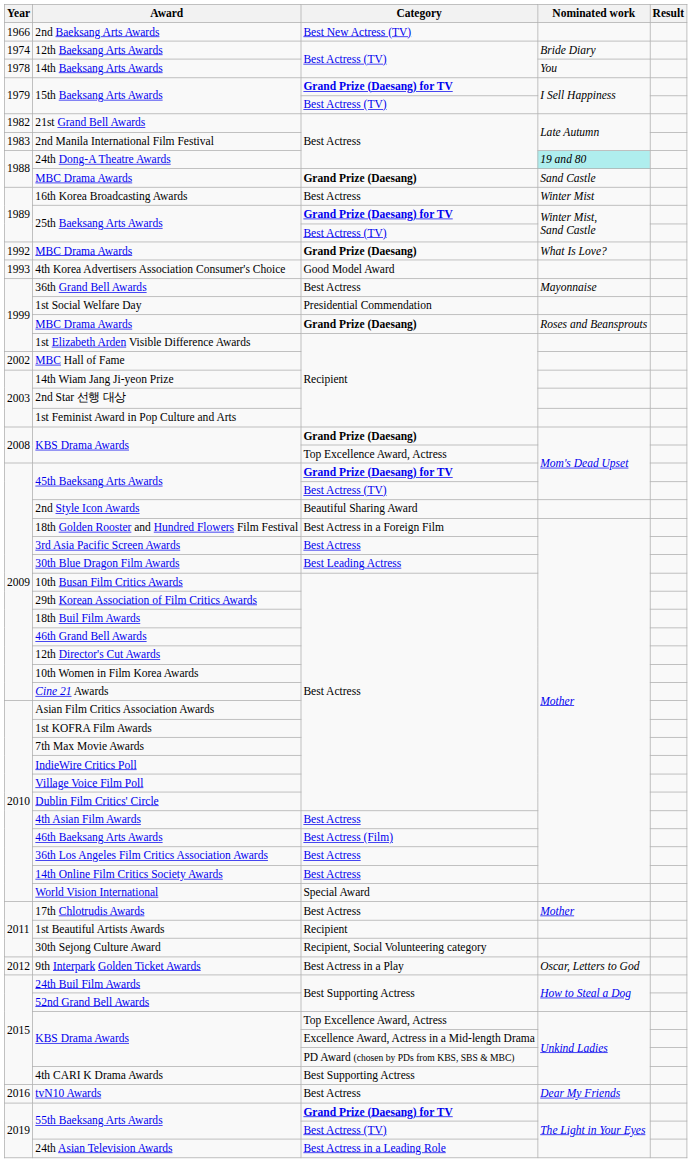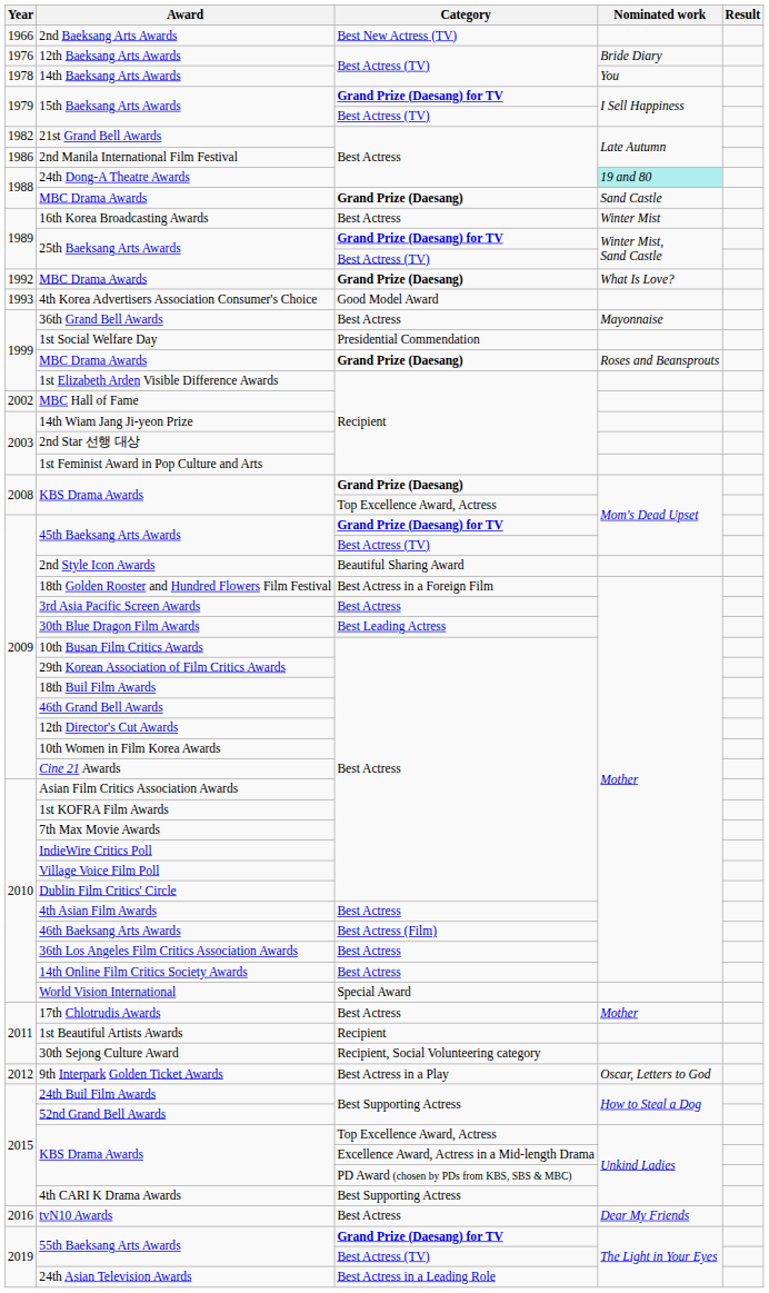 <table class="wikitable sortable">
 <tr>
 <th>Year</th>
 <th>Award</th>
 <th>Category</th>
 <th>Nominated work</th>
 <th>Result</th>
 </tr>
 <tr>
 <td>1966</td>
 <td>2nd <a href='#'>Baeksang Arts Awards</a></td>
 <td><a href='#'>Best New Actress (TV)</a></td>
 <td></td>
 <td></td>
 </tr>
 <tr>
-<td>1974</td>
+<td>1976</td>
 <td>12th <a href='#'>Baeksang Arts Awards</a></td>
 <td rowspan="2"><a href='#'>Best Actress (TV)</a></td>
 <td><em>Bride Diary</em></td>
 <td></td>
 </tr>
 <tr>
 <td>1978</td>
 <td>14th <a href='#'>Baeksang Arts Awards</a></td>
 <td><em>You</em></td>
 <td></td>
 </tr>
 <tr>
 <td rowspan=2>1979</td>
 <td rowspan=2>15th <a href='#'>Baeksang Arts Awards</a></td>
 <td><a href='#'><strong>Grand Prize (Daesang) for TV</strong></a></td>
 <td rowspan="2"><em>I Sell Happiness</em></td>
 <td></td>
 </tr>
 <tr>
 <td><a href='#'>Best Actress (TV)</a></td>
 <td></td>
 </tr>
 <tr>
 <td>1982</td>
 <td>21st <a href='#'>Grand Bell Awards</a></td>
 <td rowspan="3">Best Actress</td>
 <td rowspan=2><em>Late Autumn</em></td>
 <td></td>
 </tr>
 <tr>
-<td>1983</td>
+<td>1986</td>
 <td>2nd Manila International Film Festival</td>
 <td></td>
 </tr>
 <tr>
 <td rowspan=2>1988</td>
 <td>24th <a href='#'>Dong-A Theatre Awards</a></td>
 <td style="background: paleturquoise;"><em>19 and 80</em></td>
 <td></td>
 </tr>
 <tr>
 <td><a href='#'>MBC Drama Awards</a></td>
 <td><strong>Grand Prize (Daesang)</strong></td>
 <td><em>Sand Castle</em></td>
 <td></td>
 </tr>
 <tr>
 <td rowspan=3>1989</td>
 <td>16th Korea Broadcasting Awards</td>
 <td>Best Actress</td>
 <td><em>Winter Mist</em></td>
 <td></td>
 </tr>
 <tr>
 <td rowspan=2>25th <a href='#'>Baeksang Arts Awards</a></td>
 <td><a href='#'><strong>Grand Prize (Daesang) for TV</strong></a></td>
 <td rowspan="2"><em>Winter Mist</em>, <br> <em>Sand Castle</em></td>
 <td></td>
 </tr>
 <tr>
 <td><a href='#'>Best Actress (TV)</a></td>
 <td></td>
 </tr>
 <tr>
 <td>1992</td>
 <td><a href='#'>MBC Drama Awards</a></td>
 <td><strong>Grand Prize (Daesang)</strong></td>
 <td><em>What Is Love?</em></td>
 <td></td>
 </tr>
 <tr>
 <td>1993</td>
 <td>4th Korea Advertisers Association Consumer's Choice</td>
 <td>Good Model Award</td>
 <td></td>
 <td></td>
 </tr>
 <tr>
 <td rowspan=4>1999</td>
 <td>36th <a href='#'>Grand Bell Awards</a></td>
 <td>Best Actress</td>
 <td><em>Mayonnaise</em></td>
 <td></td>
 </tr>
 <tr>
 <td>1st Social Welfare Day</td>
 <td>Presidential Commendation</td>
 <td></td>
 <td></td>
 </tr>
 <tr>
 <td><a href='#'>MBC Drama Awards</a></td>
 <td><strong>Grand Prize (Daesang)</strong></td>
 <td><em>Roses and Beansprouts</em></td>
 <td></td>
 </tr>
 <tr>
 <td>1st <a href='#'>Elizabeth Arden</a> Visible Difference Awards</td>
 <td rowspan="5">Recipient</td>
 <td></td>
 <td></td>
 </tr>
 <tr>
 <td>2002</td>
 <td><a href='#'>MBC</a> Hall of Fame</td>
 <td></td>
 <td></td>
 </tr>
 <tr>
 <td rowspan="3">2003</td>
 <td>14th Wiam Jang Ji-yeon Prize</td>
 <td></td>
 <td></td>
 </tr>
 <tr>
 <td>2nd Star 선행 대상</td>
 <td></td>
 <td></td>
 </tr>
 <tr>
 <td>1st Feminist Award in Pop Culture and Arts</td>
 <td></td>
 <td></td>
 </tr>
 <tr>
 <td rowspan=2>2008</td>
 <td rowspan=2><a href='#'>KBS Drama Awards</a></td>
 <td><strong>Grand Prize (Daesang)</strong></td>
 <td rowspan="4"><em><a href='#'>Mom's Dead Upset</a></em></td>
 <td></td>
 </tr>
 <tr>
 <td>Top Excellence Award, Actress</td>
 <td></td>
 </tr>
 <tr>
 <td rowspan="13">2009</td>
 <td rowspan=2><a href='#'>45th Baeksang Arts Awards</a></td>
 <td><a href='#'><strong>Grand Prize (Daesang) for TV</strong></a></td>
 <td></td>
 </tr>
 <tr>
 <td><a href='#'>Best Actress (TV)</a></td>
 <td></td>
 </tr>
 <tr>
 <td>2nd <a href='#'>Style Icon Awards</a></td>
 <td>Beautiful Sharing Award</td>
 <td></td>
 <td></td>
 </tr>
 <tr>
 <td>18th <a href='#'>Golden Rooster</a> and <a href='#'>Hundred Flowers</a> Film Festival</td>
 <td>Best Actress in a Foreign Film</td>
 <td rowspan="20"><em><a href='#'>Mother</a></em></td>
 <td></td>
 </tr>
 <tr>
 <td><a href='#'>3rd Asia Pacific Screen Awards</a></td>
 <td><a href='#'>Best Actress</a></td>
 <td></td>
 </tr>
 <tr>
 <td><a href='#'>30th Blue Dragon Film Awards</a></td>
 <td><a href='#'>Best Leading Actress</a></td>
 <td></td>
 </tr>
 <tr>
 <td>10th <a href='#'>Busan Film Critics Awards</a></td>
 <td rowspan="13">Best Actress</td>
 <td></td>
 </tr>
 <tr>
 <td>29th <a href='#'>Korean Association of Film Critics Awards</a></td>
 <td></td>
 </tr>
 <tr>
 <td>18th <a href='#'>Buil Film Awards</a></td>
 <td></td>
 </tr>
 <tr>
 <td><a href='#'>46th Grand Bell Awards</a></td>
 <td></td>
 </tr>
 <tr>
 <td>12th <a href='#'>Director's Cut Awards</a></td>
 <td></td>
 </tr>
 <tr>
 <td>10th Women in Film Korea Awards</td>
 <td></td>
 </tr>
 <tr>
 <td><em><a href='#'>Cine 21</a></em> Awards</td>
 <td></td>
 </tr>
 <tr>
 <td rowspan="11">2010</td>
 <td>Asian Film Critics Association Awards</td>
 <td></td>
 </tr>
 <tr>
 <td>1st KOFRA Film Awards</td>
 <td></td>
 </tr>
 <tr>
 <td>7th Max Movie Awards</td>
 <td></td>
 </tr>
 <tr>
 <td><a href='#'>IndieWire Critics Poll</a></td>
 <td></td>
 </tr>
 <tr>
 <td><a href='#'>Village Voice Film Poll</a></td>
 <td></td>
 </tr>
 <tr>
 <td><a href='#'>Dublin Film Critics' Circle</a></td>
 <td></td>
 </tr>
 <tr>
 <td><a href='#'>4th Asian Film Awards</a></td>
 <td><a href='#'>Best Actress</a></td>
 <td></td>
 </tr>
 <tr>
 <td><a href='#'>46th Baeksang Arts Awards</a></td>
 <td><a href='#'>Best Actress (Film)</a></td>
 <td></td>
 </tr>
 <tr>
 <td><a href='#'>36th Los Angeles Film Critics Association Awards</a></td>
 <td><a href='#'>Best Actress</a></td>
 <td></td>
 </tr>
 <tr>
 <td><a href='#'>14th Online Film Critics Society Awards</a></td>
 <td><a href='#'>Best Actress</a></td>
 <td></td>
 </tr>
 <tr>
 <td><a href='#'>World Vision International</a></td>
 <td>Special Award</td>
 <td></td>
 <td></td>
 </tr>
 <tr>
 <td rowspan=3>2011</td>
 <td>17th <a href='#'>Chlotrudis Awards</a></td>
 <td>Best Actress</td>
 <td><em><a href='#'>Mother</a></em></td>
 <td></td>
 </tr>
 <tr>
 <td>1st Beautiful Artists Awards</td>
 <td>Recipient</td>
 <td></td>
 <td></td>
 </tr>
 <tr>
 <td>30th Sejong Culture Award</td>
 <td>Recipient, Social Volunteering category</td>
 <td></td>
 <td></td>
 </tr>
 <tr>
 <td>2012</td>
 <td>9th <a href='#'>Interpark</a> <a href='#'>Golden Ticket Awards</a></td>
 <td>Best Actress in a Play</td>
 <td><em>Oscar, Letters to God</em></td>
 <td></td>
 </tr>
 <tr>
 <td rowspan=6>2015</td>
 <td><a href='#'>24th Buil Film Awards</a></td>
 <td rowspan="2">Best Supporting Actress</td>
 <td rowspan=2><em><a href='#'>How to Steal a Dog</a></em></td>
 <td></td>
 </tr>
 <tr>
 <td><a href='#'>52nd Grand Bell Awards</a></td>
 <td></td>
 </tr>
 <tr>
 <td rowspan=3><a href='#'>KBS Drama Awards</a></td>
 <td>Top Excellence Award, Actress</td>
 <td rowspan=4><em><a href='#'>Unkind Ladies</a></em></td>
 <td></td>
 </tr>
 <tr>
 <td>Excellence Award, Actress in a Mid-length Drama</td>
 <td></td>
 </tr>
 <tr>
 <td>PD Award <small>(chosen by PDs from KBS, SBS & MBC)</small></td>
 <td></td>
 </tr>
 <tr>
 <td>4th CARI K Drama Awards</td>
 <td>Best Supporting Actress</td>
 <td></td>
 </tr>
 <tr>
 <td>2016</td>
 <td><a href='#'>tvN10 Awards</a></td>
 <td>Best Actress</td>
 <td><em><a href='#'>Dear My Friends</a></em></td>
 <td></td>
 </tr>
 <tr>
 <td rowspan=3>2019</td>
 <td rowspan=2><a href='#'>55th Baeksang Arts Awards</a></td>
 <td><a href='#'><strong>Grand Prize (Daesang) for TV</strong></a></td>
 <td rowspan="3"><em><a href='#'>The Light in Your Eyes</a></em></td>
 <td></td>
 </tr>
 <tr>
 <td><a href='#'>Best Actress (TV)</a></td>
 <td></td>
 </tr>
 <tr>
 <td>24th <a href='#'>Asian Television Awards</a></td>
 <td><a href='#'>Best Actress in a Leading Role</a></td>
 <td></td>
 </tr>
 </table>
